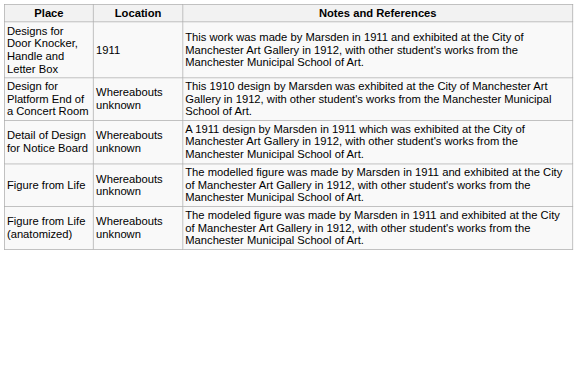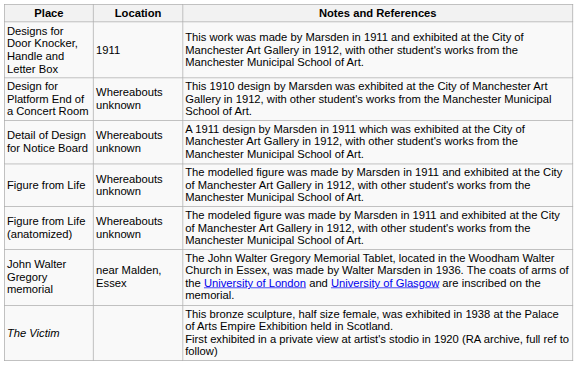 <table class="wikitable sortable">
 <tr>
 <th style="width:120px">Place</th>
 <th style="width:120px">Location</th>
 <th style="width:550px" class="unsortable">Notes and References</th>
 </tr>
 <tr>
 <td>Designs for Door Knocker, Handle and Letter Box</td>
 <td>1911</td>
 <td>This work was made by Marsden in 1911 and exhibited at the City of Manchester Art Gallery in 1912, with other student's works from the Manchester Municipal School of Art.</td>
 </tr>
 <tr>
 <td>Design for Platform End of a Concert Room</td>
 <td>Whereabouts unknown</td>
 <td>This 1910 design by Marsden was exhibited at the City of Manchester Art Gallery in 1912, with other student's works from the Manchester Municipal School of Art.</td>
 </tr>
 <tr>
 <td>Detail of Design for Notice Board</td>
 <td>Whereabouts unknown</td>
 <td>A 1911 design by Marsden in 1911 which was exhibited at the City of Manchester Art Gallery in 1912, with other student's works from the Manchester Municipal School of Art.</td>
 </tr>
 <tr>
 <td>Figure from Life</td>
 <td>Whereabouts unknown</td>
 <td>The modelled figure was made by Marsden in 1911 and exhibited at the City of Manchester Art Gallery in 1912, with other student's works from the Manchester Municipal School of Art.</td>
 </tr>
 <tr>
 <td>Figure from Life (anatomized)</td>
 <td>Whereabouts unknown</td>
 <td>The modeled figure was made by Marsden in 1911 and exhibited at the City of Manchester Art Gallery in 1912, with other student's works from the Manchester Municipal School of Art.</td>
 </tr>
+<tr>
+<td>John Walter Gregory memorial</td>
+<td>near Malden, Essex</td>
+<td>The John Walter Gregory Memorial Tablet, located in the Woodham Walter Church in Essex, was made by Walter Marsden in 1936. The coats of arms of the <a href='#'>University of London</a> and <a href='#'>University of Glasgow</a> are inscribed on the memorial.</td>
+</tr>
+<tr>
+<td><em>The Victim</em></td>
+<td></td>
+<td>This bronze sculpture, half size female, was exhibited in 1938 at the Palace of Arts Empire Exhibition held in Scotland.<br>First exhibited in a private view at artist's stodio in 1920 (RA archive, full ref to follow)</td>
+</tr>
 </table>
